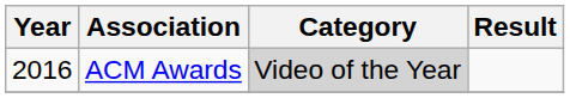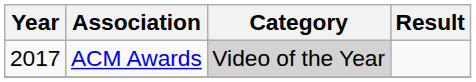 <table class="wikitable plainrowheaders">
 <tr>
 <th>Year</th>
 <th>Association</th>
 <th>Category</th>
 <th>Result</th>
 </tr>
 <tr>
-<td rowspan="1">2016</td>
+<td rowspan="1">2017</td>
 <td rowspan="1"><a href='#'>ACM Awards</a></td>
 <td style="background: lightgrey;">Video of the Year</td>
 <td></td>
 </tr>
 <tr>
 </tr>
 </table>
